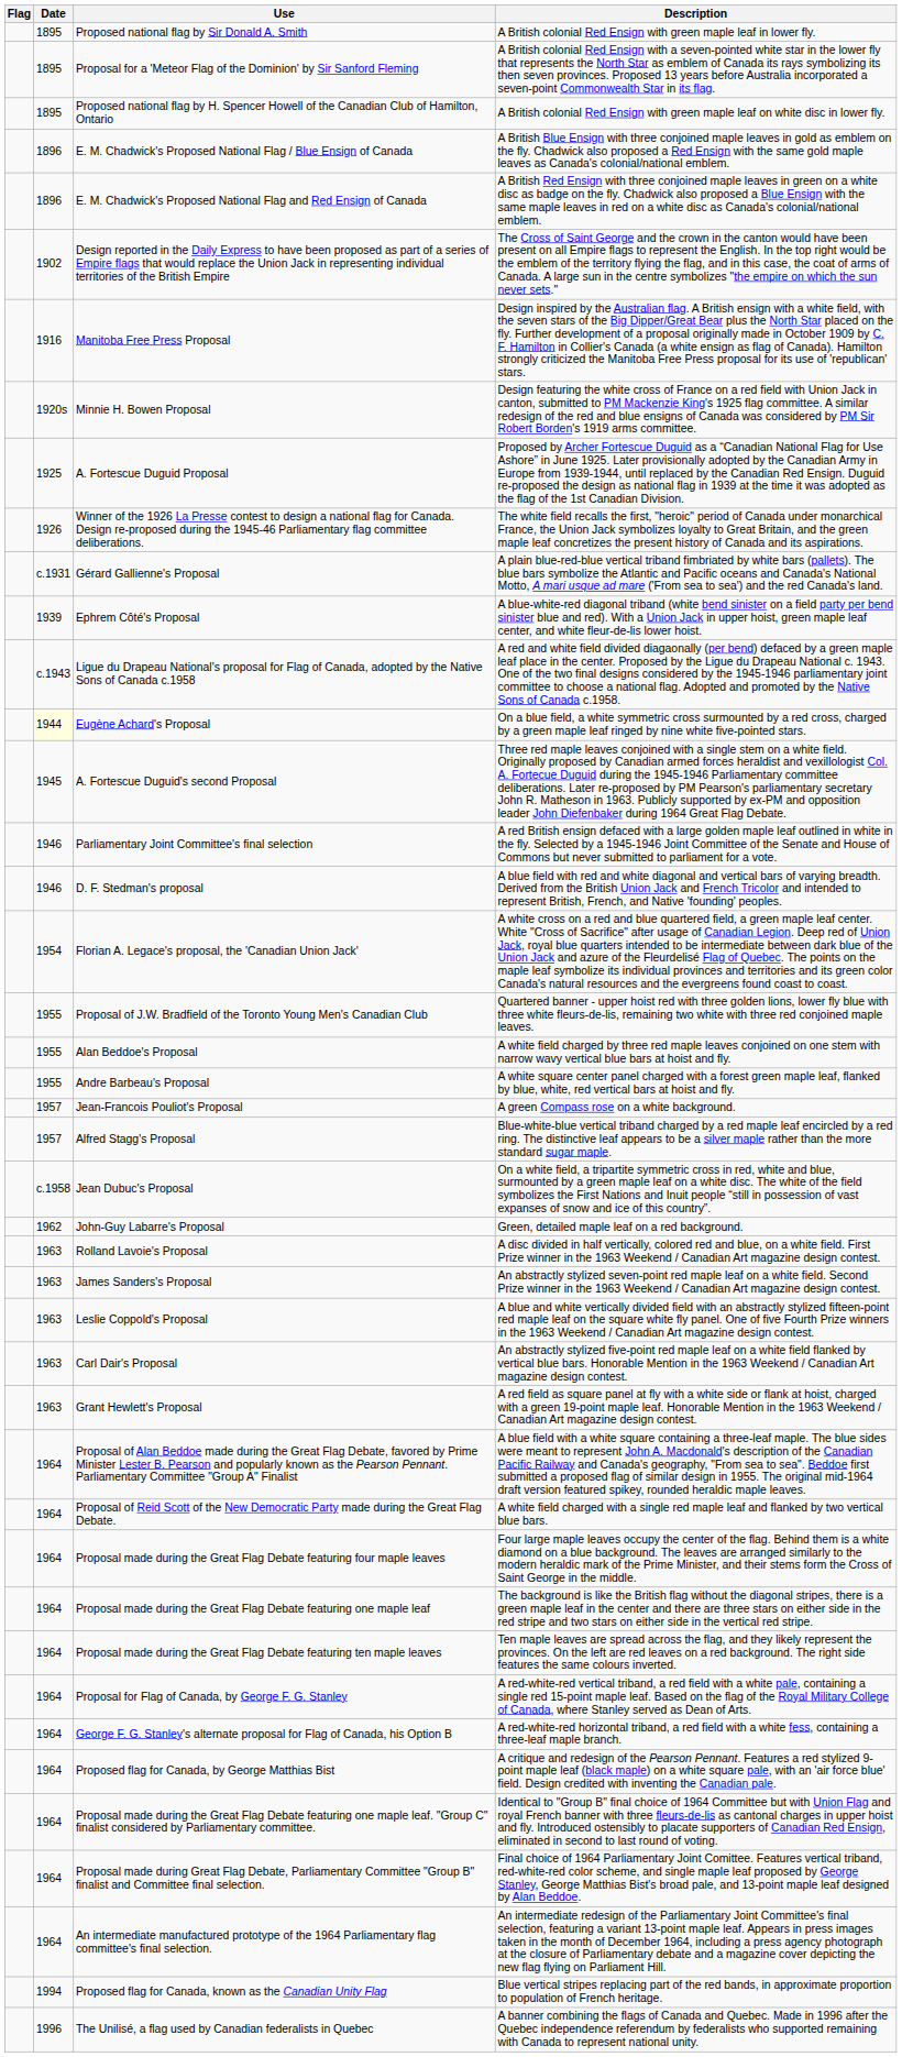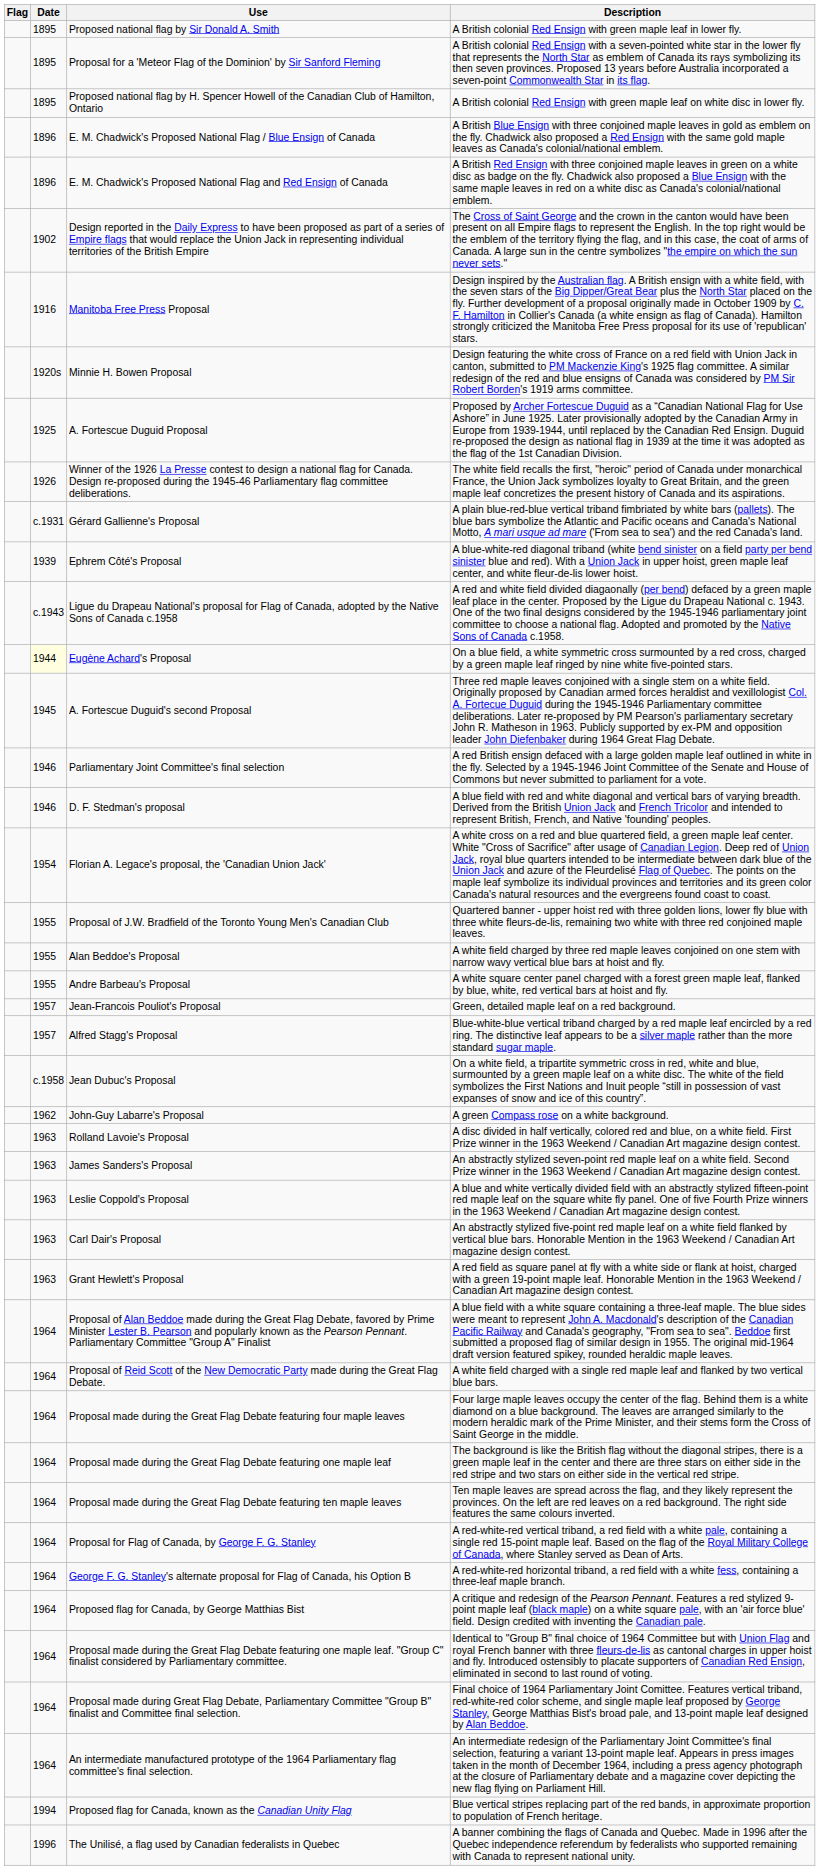 <table class="wikitable">
 <tr>
 <th scope="col">Flag</th>
 <th scope="col">Date</th>
 <th scope="col">Use</th>
 <th scope="col" style="width: 45%;">Description</th>
 </tr>
 <tr>
 <td></td>
 <td>1895</td>
 <td>Proposed national flag by <a href='#'>Sir Donald A. Smith</a></td>
 <td>A British colonial <a href='#'>Red Ensign</a> with green maple leaf in lower fly.</td>
 </tr>
 <tr>
 <td></td>
 <td>1895</td>
 <td>Proposal for a 'Meteor Flag of the Dominion' by <a href='#'>Sir Sanford Fleming</a></td>
 <td>A British colonial <a href='#'>Red Ensign</a> with a seven-pointed white star in the lower fly that represents the <a href='#'>North Star</a> as emblem of Canada its rays symbolizing its then seven provinces. Proposed 13 years before Australia incorporated a seven-point <a href='#'>Commonwealth Star</a> in <a href='#'>its flag</a>.</td>
 </tr>
 <tr>
 <td></td>
 <td>1895</td>
 <td>Proposed national flag by H. Spencer Howell of the Canadian Club of Hamilton, Ontario</td>
 <td>A British colonial <a href='#'>Red Ensign</a> with green maple leaf on white disc in lower fly.</td>
 </tr>
 <tr>
 <td></td>
 <td>1896</td>
 <td>E. M. Chadwick's Proposed National Flag / <a href='#'>Blue Ensign</a> of Canada</td>
 <td>A British <a href='#'>Blue Ensign</a> with three conjoined maple leaves in gold as emblem on the fly. Chadwick also proposed a <a href='#'>Red Ensign</a> with the same gold maple leaves as Canada's colonial/national emblem.</td>
 </tr>
 <tr>
 <td></td>
 <td>1896</td>
 <td>E. M. Chadwick's Proposed National Flag and <a href='#'>Red Ensign</a> of Canada</td>
 <td>A British <a href='#'>Red Ensign</a> with three conjoined maple leaves in green on a white disc as badge on the fly. Chadwick also proposed a <a href='#'>Blue Ensign</a> with the same maple leaves in red on a white disc as Canada's colonial/national emblem.</td>
 </tr>
 <tr>
 <td></td>
 <td>1902</td>
 <td>Design reported in the <a href='#'>Daily Express</a> to have been proposed as part of a series of <a href='#'>Empire flags</a> that would replace the Union Jack in representing individual territories of the British Empire</td>
 <td>The <a href='#'>Cross of Saint George</a> and the crown in the canton would have been present on all Empire flags to represent the English. In the top right would be the emblem of the territory flying the flag, and in this case, the coat of arms of Canada. A large sun in the centre symbolizes "<a href='#'>the empire on which the sun never sets</a>."</td>
 </tr>
 <tr>
 <td></td>
 <td>1916</td>
 <td><a href='#'>Manitoba Free Press</a> Proposal</td>
 <td>Design inspired by the <a href='#'>Australian flag</a>. A British ensign with a white field, with the seven stars of the <a href='#'>Big Dipper/Great Bear</a> plus the <a href='#'>North Star</a> placed on the fly. Further development of a proposal originally made in October 1909 by <a href='#'>C. F. Hamilton</a> in Collier's Canada (a white ensign as flag of Canada). Hamilton strongly criticized the Manitoba Free Press proposal for its use of 'republican' stars.</td>
 </tr>
 <tr>
 <td></td>
 <td>1920s</td>
 <td>Minnie H. Bowen Proposal</td>
 <td>Design featuring the white cross of France on a red field with Union Jack in canton, submitted to <a href='#'>PM Mackenzie King</a>'s 1925 flag committee. A similar redesign of the red and blue ensigns of Canada was considered by <a href='#'>PM Sir Robert Borden</a>'s 1919 arms committee.</td>
 </tr>
 <tr>
 <td></td>
 <td>1925</td>
 <td>A. Fortescue Duguid Proposal</td>
 <td>Proposed by <a href='#'>Archer Fortescue Duguid</a> as a “Canadian National Flag for Use Ashore” in June 1925. Later provisionally adopted by the Canadian Army in Europe from 1939-1944, until replaced by the Canadian Red Ensign. Duguid re-proposed the design as national flag in 1939 at the time it was adopted as the flag of the 1st Canadian Division.</td>
 </tr>
 <tr>
 <td></td>
 <td>1926</td>
 <td>Winner of the 1926 <a href='#'>La Presse</a> contest to design a national flag for Canada. Design re-proposed during the 1945-46 Parliamentary flag committee deliberations.</td>
 <td>The white field recalls the first, "heroic" period of Canada under monarchical France, the Union Jack symbolizes loyalty to Great Britain, and the green maple leaf concretizes the present history of Canada and its aspirations.</td>
 </tr>
 <tr>
 <td></td>
 <td>c.1931</td>
 <td>Gérard Gallienne's Proposal</td>
 <td>A plain blue-red-blue vertical triband fimbriated by white bars (<a href='#'>pallets</a>). The blue bars symbolize the Atlantic and Pacific oceans and Canada's National Motto, <em><a href='#'>A mari usque ad mare</a></em> ('From sea to sea') and the red Canada's land.</td>
 </tr>
 <tr>
 <td></td>
 <td>1939</td>
 <td>Ephrem Côté's Proposal</td>
 <td>A blue-white-red diagonal triband (white <a href='#'>bend sinister</a> on a field <a href='#'>party per bend sinister</a> blue and red). With a <a href='#'>Union Jack</a> in upper hoist, green maple leaf center, and white fleur-de-lis lower hoist.</td>
 </tr>
 <tr>
 <td></td>
 <td>c.1943</td>
 <td>Ligue du Drapeau National's proposal for Flag of Canada, adopted by the Native Sons of Canada c.1958</td>
 <td>A red and white field divided diagaonally (<a href='#'>per bend</a>) defaced by a green maple leaf place in the center. Proposed by the Ligue du Drapeau National c. 1943. One of the two final designs considered by the 1945-1946 parliamentary joint committee to choose a national flag. Adopted and promoted by the <a href='#'>Native Sons of Canada</a> c.1958.</td>
 </tr>
 <tr>
 <td></td>
 <td style="background: lightyellow;">1944</td>
 <td><a href='#'>Eugène Achard</a>'s Proposal</td>
 <td>On a blue field, a white symmetric cross surmounted by a red cross, charged by a green maple leaf ringed by nine white five-pointed stars.</td>
 </tr>
 <tr>
 <td></td>
 <td>1945</td>
 <td>A. Fortescue Duguid's second Proposal</td>
 <td>Three red maple leaves conjoined with a single stem on a white field. Originally proposed by Canadian armed forces heraldist and vexillologist <a href='#'>Col. A. Fortecue Duguid</a> during the 1945-1946 Parliamentary committee deliberations. Later re-proposed by PM Pearson's parliamentary secretary John R. Matheson in 1963.  Publicly supported by ex-PM and opposition leader <a href='#'>John Diefenbaker</a> during 1964 Great Flag Debate.</td>
 </tr>
 <tr>
 <td></td>
 <td>1946</td>
 <td>Parliamentary Joint Committee's final selection</td>
 <td>A red British ensign defaced with a large golden maple leaf outlined in white in the fly. Selected by a 1945-1946 Joint Committee of the Senate and House of Commons but never submitted to parliament for a vote.</td>
 </tr>
 <tr>
 <td></td>
 <td>1946</td>
 <td>D. F. Stedman's proposal</td>
 <td>A blue field with red and white diagonal and vertical bars of varying breadth. Derived from the British <a href='#'>Union Jack</a> and <a href='#'>French Tricolor</a> and intended to represent British, French, and Native 'founding' peoples.</td>
 </tr>
 <tr>
 <td></td>
 <td>1954</td>
 <td>Florian A. Legace's proposal, the 'Canadian Union Jack'</td>
 <td>A white cross on a red and blue quartered field, a green maple leaf center. White "Cross of Sacrifice" after usage of <a href='#'>Canadian Legion</a>. Deep red of <a href='#'>Union Jack</a>, royal blue quarters intended to be intermediate between dark blue of the <a href='#'>Union Jack</a> and azure of the Fleurdelisé <a href='#'>Flag of Quebec</a>. The points on the maple leaf symbolize its individual provinces and territories and its green color Canada's natural resources and the evergreens found coast to coast.</td>
 </tr>
 <tr>
 <td></td>
 <td>1955</td>
 <td>Proposal of J.W. Bradfield of the Toronto Young Men's Canadian Club</td>
 <td>Quartered banner - upper hoist red with three golden lions, lower fly blue with three white fleurs-de-lis, remaining two white with three red conjoined maple leaves.</td>
 </tr>
 <tr>
 <td></td>
 <td>1955</td>
 <td>Alan Beddoe's Proposal</td>
 <td>A white field charged by three red maple leaves conjoined on one stem with narrow wavy vertical blue bars at hoist and fly.</td>
 </tr>
 <tr>
 <td></td>
 <td>1955</td>
 <td>Andre Barbeau's Proposal</td>
 <td>A white square center panel charged with a forest green maple leaf, flanked by blue, white, red vertical bars at hoist and fly.</td>
 </tr>
 <tr>
 <td></td>
 <td>1957</td>
 <td>Jean-Francois Pouliot's Proposal</td>
-<td>A green <a href='#'>Compass rose</a> on a white background.</td>
+<td>Green, detailed maple leaf on a red background.</td>
 </tr>
 <tr>
 <td></td>
 <td>1957</td>
 <td>Alfred Stagg's Proposal</td>
 <td>Blue-white-blue vertical triband charged by a red maple leaf encircled by a red ring. The distinctive leaf appears to be a <a href='#'>silver maple</a> rather than the more standard <a href='#'>sugar maple</a>.</td>
 </tr>
 <tr>
 <td></td>
 <td>c.1958</td>
 <td>Jean Dubuc's Proposal</td>
 <td>On a white field, a tripartite symmetric cross in red, white and blue, surmounted by a green maple leaf on a white disc. The white of the field symbolizes the First Nations and Inuit people “still in possession of vast expanses of snow and ice of this country”.</td>
 </tr>
 <tr>
 <td></td>
 <td>1962</td>
 <td>John-Guy Labarre's Proposal</td>
-<td>Green, detailed maple leaf on a red background.</td>
+<td>A green <a href='#'>Compass rose</a> on a white background.</td>
 </tr>
 <tr>
 <td></td>
 <td>1963</td>
 <td>Rolland Lavoie's Proposal</td>
 <td>A disc divided in half vertically, colored red and blue, on a white field. First Prize winner in the 1963 Weekend / Canadian Art magazine design contest.</td>
 </tr>
 <tr>
 <td></td>
 <td>1963</td>
 <td>James Sanders's Proposal</td>
 <td>An abstractly stylized seven-point red maple leaf on a white field. Second Prize winner in the 1963 Weekend / Canadian Art magazine design contest.</td>
 </tr>
 <tr>
 <td></td>
 <td>1963</td>
 <td>Leslie Coppold's Proposal</td>
 <td>A blue and white vertically divided field with an abstractly stylized fifteen-point red maple leaf on the square white fly panel. One of five Fourth Prize winners in the 1963 Weekend / Canadian Art magazine design contest.</td>
 </tr>
 <tr>
 <td></td>
 <td>1963</td>
 <td>Carl Dair's Proposal</td>
 <td>An abstractly stylized five-point red maple leaf on a white field flanked by vertical blue bars. Honorable Mention in the 1963 Weekend / Canadian Art magazine design contest.</td>
 </tr>
 <tr>
 <td></td>
 <td>1963</td>
 <td>Grant Hewlett's Proposal</td>
 <td>A red field as square panel at fly with a white side or flank at hoist, charged with a green 19-point maple leaf. Honorable Mention in the 1963 Weekend / Canadian Art magazine design contest.</td>
 </tr>
 <tr>
 <td></td>
 <td>1964</td>
 <td>Proposal of <a href='#'>Alan Beddoe</a> made during the Great Flag Debate, favored by Prime Minister <a href='#'>Lester B. Pearson</a> and popularly known as the <em>Pearson Pennant</em>. Parliamentary Committee "Group A" Finalist</td>
 <td>A blue field with a white square containing a three-leaf maple. The blue sides were meant to represent <a href='#'>John A. Macdonald</a>'s description of the <a href='#'>Canadian Pacific Railway</a> and Canada's geography, "From sea to sea". <a href='#'>Beddoe</a> first submitted a proposed flag of similar design in 1955. The original mid-1964 draft version featured spikey, rounded heraldic maple leaves.</td>
 </tr>
 <tr>
 <td></td>
 <td>1964</td>
 <td>Proposal of <a href='#'>Reid Scott</a> of the <a href='#'>New Democratic Party</a> made during the Great Flag Debate.</td>
 <td>A white field charged with a single red maple leaf and flanked by two vertical blue bars.</td>
 </tr>
 <tr>
 <td></td>
 <td>1964</td>
 <td>Proposal made during the Great Flag Debate featuring four maple leaves</td>
 <td>Four large maple leaves occupy the center of the flag. Behind them is a white diamond on a blue background. The leaves are arranged similarly to the modern heraldic mark of the Prime Minister, and their stems form the Cross of Saint George in the middle.</td>
 </tr>
 <tr>
 <td></td>
 <td>1964</td>
 <td>Proposal made during the Great Flag Debate featuring one maple leaf</td>
 <td>The background is like the British flag without the diagonal stripes, there is a green maple leaf in the center and there are three stars on either side in the red stripe and two stars on either side in the vertical red stripe.</td>
 </tr>
 <tr>
 <td></td>
 <td>1964</td>
 <td>Proposal made during the Great Flag Debate featuring ten maple leaves</td>
 <td>Ten maple leaves are spread across the flag, and they likely represent the provinces. On the left are red leaves on a red background. The right side features the same colours inverted.</td>
 </tr>
 <tr>
 <td></td>
 <td>1964</td>
 <td>Proposal for Flag of Canada, by <a href='#'>George F. G. Stanley</a></td>
 <td>A red-white-red vertical triband, a red field with a white <a href='#'>pale</a>, containing a single red 15-point maple leaf. Based on the flag of the <a href='#'>Royal Military College of Canada</a>, where Stanley served as Dean of Arts.</td>
 </tr>
 <tr>
 <td></td>
 <td>1964</td>
 <td><a href='#'>George F. G. Stanley</a>'s alternate proposal for Flag of Canada, his Option B</td>
 <td>A red-white-red horizontal triband, a red field with a white <a href='#'>fess</a>, containing a three-leaf maple branch.</td>
 </tr>
 <tr>
 <td></td>
 <td>1964</td>
 <td>Proposed flag for Canada, by George Matthias Bist</td>
 <td>A critique and redesign of the <em>Pearson Pennant</em>. Features a red stylized 9-point maple leaf (<a href='#'>black maple</a>) on a white square <a href='#'>pale</a>, with an 'air force blue' field. Design credited with inventing the <a href='#'>Canadian pale</a>.</td>
 </tr>
 <tr>
 <td></td>
 <td>1964</td>
 <td>Proposal made during the Great Flag Debate featuring one maple leaf. "Group C" finalist considered by Parliamentary committee.</td>
 <td>Identical to "Group B" final choice of 1964 Committee but with <a href='#'>Union Flag</a> and royal French banner with three <a href='#'>fleurs-de-lis</a> as cantonal charges in upper hoist and fly. Introduced ostensibly to placate supporters of <a href='#'>Canadian Red Ensign</a>,  eliminated in second to last round of voting.</td>
 </tr>
 <tr>
 <td></td>
 <td>1964</td>
 <td>Proposal made during Great Flag Debate, Parliamentary Committee  "Group B" finalist and Committee final selection.</td>
 <td>Final choice of 1964 Parliamentary Joint Comittee. Features vertical triband, red-white-red color scheme, and single maple leaf proposed by <a href='#'>George Stanley</a>, George Matthias Bist's broad pale, and 13-point maple leaf designed by <a href='#'>Alan Beddoe</a>.</td>
 </tr>
 <tr>
 <td></td>
 <td>1964</td>
 <td>An intermediate manufactured prototype of the 1964 Parliamentary flag committee's final selection.</td>
 <td>An intermediate redesign of the Parliamentary Joint Committee's final selection, featuring a variant 13-point maple leaf. Appears in press images taken in the month of December 1964, including a press agency photograph at the closure of Parliamentary debate and a magazine cover depicting the new flag flying on Parliament Hill.</td>
 </tr>
 <tr>
 <td></td>
 <td>1994</td>
 <td>Proposed flag for Canada, known as the <em><a href='#'>Canadian Unity Flag</a></em></td>
 <td>Blue vertical stripes replacing part of the red bands, in approximate proportion to population of French heritage.</td>
 </tr>
 <tr>
 <td></td>
 <td>1996</td>
 <td>The Unilisé, a flag used by Canadian federalists in Quebec</td>
 <td>A banner combining the flags of Canada and Quebec. Made in 1996 after the Quebec independence referendum by federalists who supported remaining with Canada to represent national unity.</td>
 </tr>
 </table>
